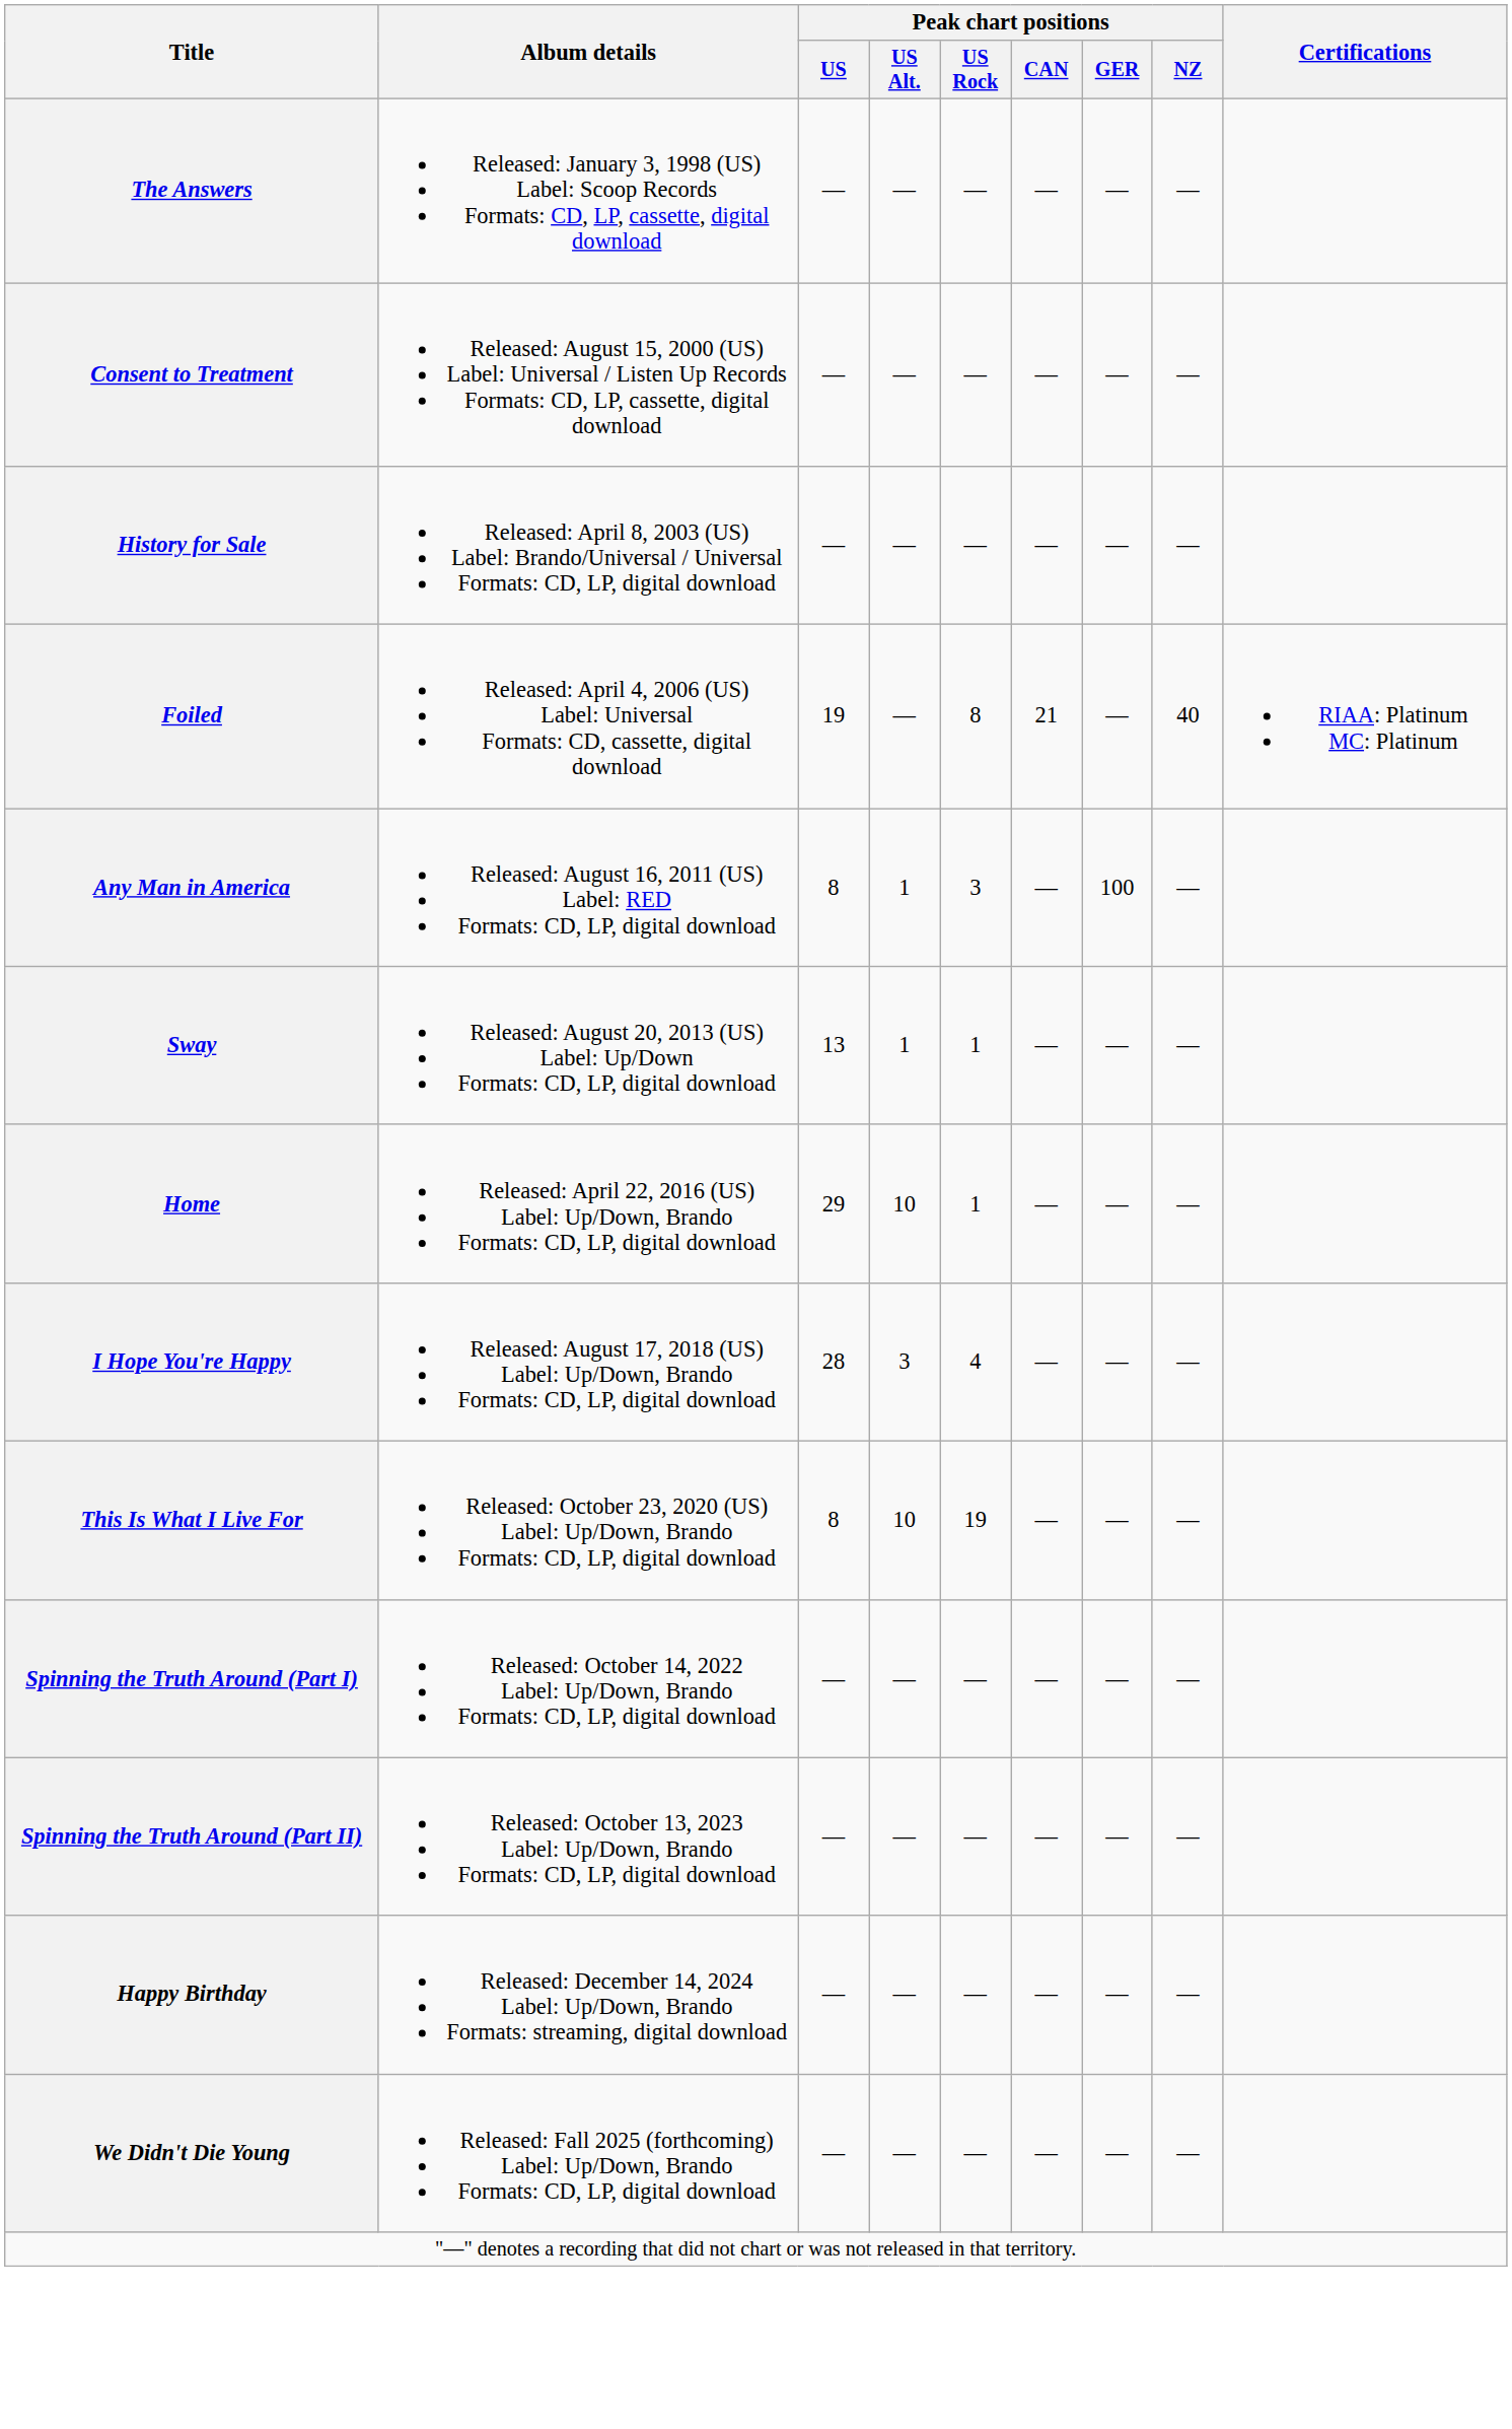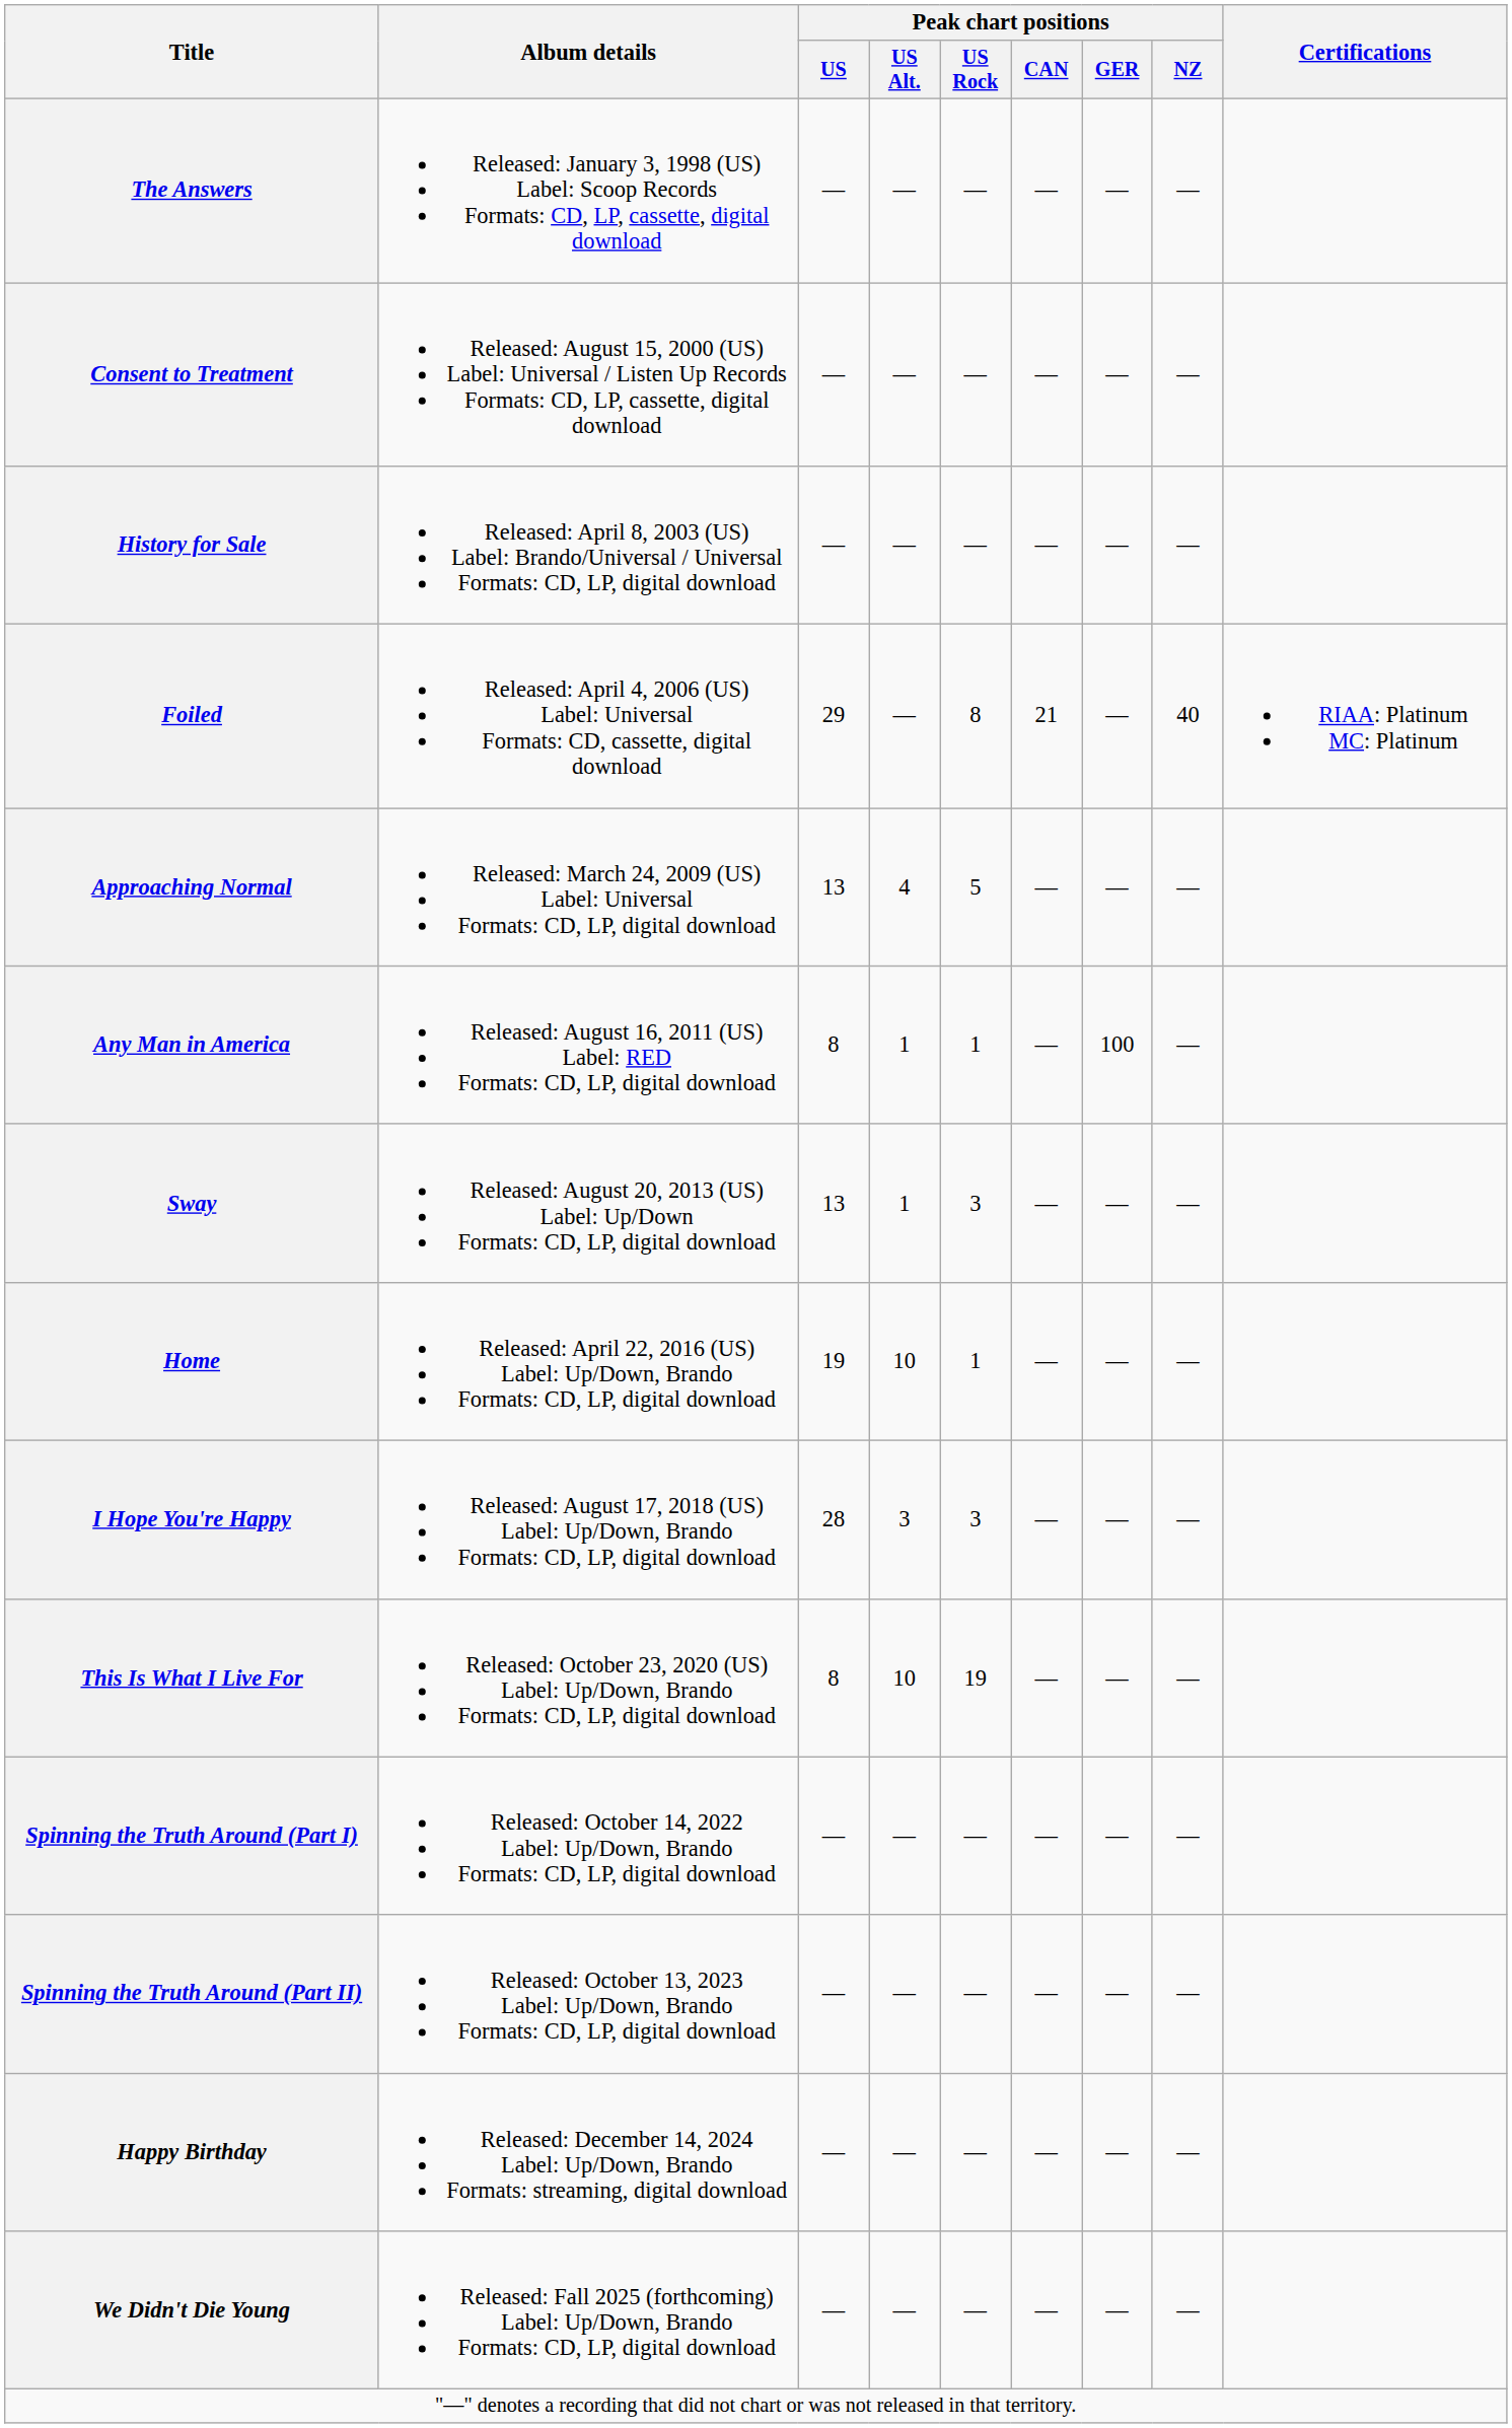 <table class="wikitable plainrowheaders" style="text-align:center;">
 <tr>
 <th scope="col" rowspan="2" style="width:16em;">Title</th>
 <th scope="col" rowspan="2" style="width:18em;">Album details</th>
 <th scope="col" colspan="6">Peak chart positions</th>
 <th scope="col" rowspan="2" style="width:12em;"><a href='#'>Certifications</a></th>
 </tr>
 <tr>
 <th scope="col" style="width:3em;font-size:90%;"><a href='#'>US</a><br></th>
 <th scope="col" style="width:3em;font-size:90%;"><a href='#'>US<br>Alt.</a><br></th>
 <th scope="col" style="width:3em;font-size:90%;"><a href='#'>US<br>Rock</a><br></th>
 <th scope="col" style="width:3em;font-size:90%;"><a href='#'>CAN</a><br></th>
 <th scope="col" style="width:3em;font-size:90%;"><a href='#'>GER</a><br></th>
 <th scope="col" style="width:3em;font-size:90%;"><a href='#'>NZ</a><br></th>
 </tr>
 <tr>
 <th scope="row"><em><a href='#'>The Answers</a></em></th>
 <td><br><ul><li>Released: January 3, 1998 <span>(US)</span></li><li>Label: Scoop Records</li><li>Formats: <a href='#'>CD</a>, <a href='#'>LP</a>, <a href='#'>cassette</a>, <a href='#'>digital download</a></li></ul></td>
 <td>—</td>
 <td>—</td>
 <td>—</td>
 <td>—</td>
 <td>—</td>
 <td>—</td>
 <td></td>
 </tr>
 <tr>
 <th scope="row"><em><a href='#'>Consent to Treatment</a></em></th>
 <td><br><ul><li>Released: August 15, 2000 <span>(US)</span></li><li>Label: Universal / Listen Up Records</li><li>Formats: CD, LP, cassette, digital download</li></ul></td>
 <td>—</td>
 <td>—</td>
 <td>—</td>
 <td>—</td>
 <td>—</td>
 <td>—</td>
 <td></td>
 </tr>
 <tr>
 <th scope="row"><em><a href='#'>History for Sale</a></em></th>
 <td><br><ul><li>Released: April 8, 2003 <span>(US)</span></li><li>Label: Brando/Universal / Universal</li><li>Formats: CD, LP, digital download</li></ul></td>
 <td>—</td>
 <td>—</td>
 <td>—</td>
 <td>—</td>
 <td>—</td>
 <td>—</td>
 <td></td>
 </tr>
 <tr>
 <th scope="row"><em><a href='#'>Foiled</a></em></th>
 <td><br><ul><li>Released: April 4, 2006 <span>(US)</span></li><li>Label: Universal</li><li>Formats: CD, cassette, digital download</li></ul></td>
-<td>19</td>
+<td>29</td>
 <td>—</td>
 <td>8</td>
 <td>21</td>
 <td>—</td>
 <td>40</td>
 <td><br><ul><li><a href='#'>RIAA</a>: Platinum</li><li><a href='#'>MC</a>: Platinum</li></ul></td>
 </tr>
 <tr>
+<th scope="row"><em><a href='#'>Approaching Normal</a></em></th>
+<td><br><ul><li>Released: March 24, 2009 <span>(US)</span></li><li>Label: Universal</li><li>Formats: CD, LP, digital download</li></ul></td>
+<td>13</td>
+<td>4</td>
+<td>5</td>
+<td>—</td>
+<td>—</td>
+<td>—</td>
+<td></td>
+</tr>
+<tr>
 <th scope="row"><em><a href='#'>Any Man in America</a></em></th>
 <td><br><ul><li>Released: August 16, 2011 <span>(US)</span></li><li>Label: <a href='#'>RED</a></li><li>Formats: CD, LP, digital download</li></ul></td>
 <td>8</td>
 <td>1</td>
-<td>3</td>
+<td>1</td>
 <td>—</td>
 <td>100</td>
 <td>—</td>
 <td></td>
 </tr>
 <tr>
 <th scope="row"><em><a href='#'>Sway</a></em></th>
 <td><br><ul><li>Released: August 20, 2013 <span>(US)</span></li><li>Label: Up/Down</li><li>Formats: CD, LP, digital download</li></ul></td>
 <td>13</td>
 <td>1</td>
-<td>1</td>
+<td>3</td>
 <td>—</td>
 <td>—</td>
 <td>—</td>
 <td></td>
 </tr>
 <tr>
 <th scope="row"><em><a href='#'>Home</a></em></th>
 <td><br><ul><li>Released: April 22, 2016 <span>(US)</span></li><li>Label: Up/Down, Brando</li><li>Formats: CD, LP, digital download</li></ul></td>
-<td>29</td>
+<td>19</td>
 <td>10</td>
 <td>1</td>
 <td>—</td>
 <td>—</td>
 <td>—</td>
 <td></td>
 </tr>
 <tr>
 <th scope="row"><em><a href='#'>I Hope You're Happy</a></em></th>
 <td><br><ul><li>Released: August 17, 2018 <span>(US)</span></li><li>Label: Up/Down, Brando</li><li>Formats: CD, LP, digital download</li></ul></td>
 <td>28</td>
 <td>3</td>
-<td>4</td>
+<td>3</td>
 <td>—</td>
 <td>—</td>
 <td>—</td>
 <td></td>
 </tr>
 <tr>
 <th scope="row"><em><a href='#'>This Is What I Live For</a></em></th>
 <td><br><ul><li>Released: October 23, 2020 <span>(US)</span></li><li>Label: Up/Down, Brando</li><li>Formats: CD, LP, digital download</li></ul></td>
 <td>8</td>
 <td>10</td>
 <td>19</td>
 <td>—</td>
 <td>—</td>
 <td>—</td>
 <td></td>
 </tr>
 <tr>
 <th scope="row"><em><a href='#'>Spinning the Truth Around (Part I)</a></em></th>
 <td><br><ul><li>Released: October 14, 2022</li><li>Label: Up/Down, Brando</li><li>Formats: CD, LP, digital download</li></ul></td>
 <td>—</td>
 <td>—</td>
 <td>—</td>
 <td>—</td>
 <td>—</td>
 <td>—</td>
 <td></td>
 </tr>
 <tr>
 <th scope="row"><em><a href='#'>Spinning the Truth Around (Part II)</a></em></th>
 <td><br><ul><li>Released: October 13, 2023</li><li>Label: Up/Down, Brando</li><li>Formats: CD, LP, digital download</li></ul></td>
 <td>—</td>
 <td>—</td>
 <td>—</td>
 <td>—</td>
 <td>—</td>
 <td>—</td>
 <td></td>
 </tr>
 <tr>
 <th scope="row"><em>Happy Birthday</em></th>
 <td><br><ul><li>Released: December 14, 2024</li><li>Label: Up/Down, Brando</li><li>Formats: streaming, digital download</li></ul></td>
 <td>—</td>
 <td>—</td>
 <td>—</td>
 <td>—</td>
 <td>—</td>
 <td>—</td>
 <td></td>
 </tr>
 <tr>
 <th scope="row"><em>We Didn't Die Young</em></th>
 <td><br><ul><li>Released: Fall 2025 (forthcoming)</li><li>Label: Up/Down, Brando</li><li>Formats: CD, LP, digital download</li></ul></td>
 <td>—</td>
 <td>—</td>
 <td>—</td>
 <td>—</td>
 <td>—</td>
 <td>—</td>
 <td></td>
 </tr>
 <tr>
 <td colspan="9" style="font-size:90%">"—" denotes a recording that did not chart or was not released in that territory.</td>
 </tr>
 </table>
